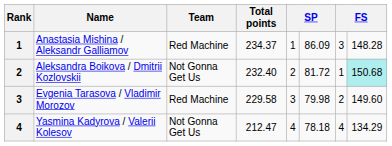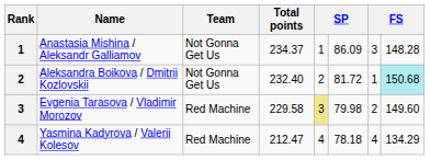 <table class="wikitable sortable">
 <tr>
 <th>Rank</th>
 <th>Name</th>
 <th>Team</th>
 <th>Total points</th>
 <th colspan="2" width="80px"><a href='#'>SP</a></th>
 <th colspan="2" width="80px"><a href='#'>FS</a></th>
 </tr>
 <tr>
 <th>1</th>
 <td><a href='#'>Anastasia Mishina</a> / <a href='#'>Aleksandr Galliamov</a></td>
-<td>Red Machine</td>
+<td>Not Gonna Get Us</td>
 <td align="center">234.37</td>
 <td align="center">1</td>
 <td align="center">86.09</td>
 <td align="center">3</td>
 <td align="center">148.28</td>
 </tr>
 <tr>
 <th>2</th>
 <td><a href='#'>Aleksandra Boikova</a> / <a href='#'>Dmitrii Kozlovskii</a></td>
 <td>Not Gonna Get Us</td>
 <td align="center">232.40</td>
 <td align="center">2</td>
 <td align="center">81.72</td>
 <td align="center">1</td>
 <td align="center" style="background: paleturquoise;">150.68</td>
 </tr>
 <tr>
 <th>3</th>
 <td><a href='#'>Evgenia Tarasova</a> / <a href='#'>Vladimir Morozov</a></td>
 <td>Red Machine</td>
 <td align="center">229.58</td>
-<td align="center">3</td>
+<td align="center" style="background: khaki;">3</td>
 <td align="center">79.98</td>
 <td align="center">2</td>
 <td align="center">149.60</td>
 </tr>
 <tr>
 <th>4</th>
 <td><a href='#'>Yasmina Kadyrova</a> / <a href='#'>Valerii Kolesov</a></td>
-<td>Not Gonna Get Us</td>
+<td>Red Machine</td>
 <td align="center">212.47</td>
 <td align="center">4</td>
 <td align="center">78.18</td>
 <td align="center">4</td>
 <td align="center">134.29</td>
 </tr>
 </table>
